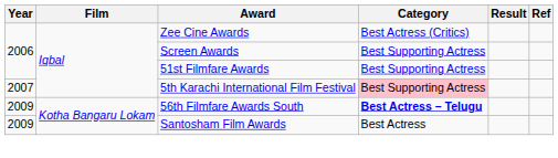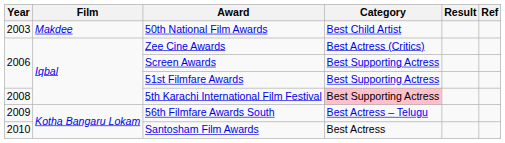 <table class="wikitable sortable plainrowable">
 <tr>
 <th>Year</th>
 <th>Film</th>
 <th>Award</th>
 <th>Category</th>
 <th>Result</th>
 <th>Ref</th>
+</tr>
+<tr>
+<td>2003</td>
+<td><em><a href='#'>Makdee</a></em></td>
+<td><a href='#'>50th National Film Awards</a></td>
+<td><a href='#'>Best Child Artist</a></td>
+<td></td>
+<td></td>
 </tr>
 <tr>
 <td rowspan="3">2006</td>
 <td rowspan=4><em><a href='#'>Iqbal</a></em></td>
 <td><a href='#'>Zee Cine Awards</a></td>
 <td><a href='#'>Best Actress (Critics)</a></td>
 <td></td>
 <td></td>
 </tr>
 <tr>
 <td><a href='#'>Screen Awards</a></td>
 <td><a href='#'>Best Supporting Actress</a></td>
 <td></td>
 <td></td>
 </tr>
 <tr>
 <td><a href='#'>51st Filmfare Awards</a></td>
 <td><a href='#'>Best Supporting Actress</a></td>
 <td></td>
 <td></td>
 </tr>
 <tr>
-<td>2007</td>
+<td>2008</td>
 <td><a href='#'>5th Karachi International Film Festival</a></td>
 <td style="background: pink;">Best Supporting Actress</td>
 <td></td>
 <td></td>
 </tr>
 <tr>
 <td>2009</td>
 <td rowspan=2><em><a href='#'>Kotha Bangaru Lokam</a></em></td>
 <td><a href='#'>56th Filmfare Awards South</a></td>
-<td><strong><a href='#'>Best Actress – Telugu</a></strong></td>
+<td><a href='#'>Best Actress – Telugu</a></td>
 <td></td>
 <td></td>
 </tr>
 <tr>
-<td>2009</td>
+<td>2010</td>
 <td><a href='#'>Santosham Film Awards</a></td>
 <td>Best Actress</td>
 <td></td>
 <td></td>
 </tr>
 </table>
